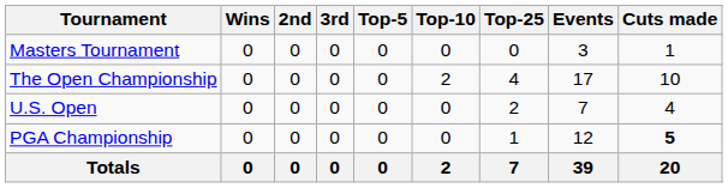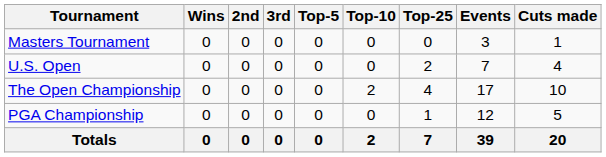 <table class=wikitable style=text-align:center>
 <tr>
 <th>Tournament</th>
 <th>Wins</th>
 <th>2nd</th>
 <th>3rd</th>
 <th>Top-5</th>
 <th>Top-10</th>
 <th>Top-25</th>
 <th>Events</th>
 <th>Cuts made</th>
 </tr>
 <tr>
 <td align=left><a href='#'>Masters Tournament</a></td>
 <td>0</td>
 <td>0</td>
 <td>0</td>
 <td>0</td>
 <td>0</td>
 <td>0</td>
 <td>3</td>
 <td>1</td>
 </tr>
 <tr>
+<td align=left><a href='#'>U.S. Open</a></td>
+<td>0</td>
+<td>0</td>
+<td>0</td>
+<td>0</td>
+<td>0</td>
+<td>2</td>
+<td>7</td>
+<td>4</td>
+</tr>
+<tr>
 <td align=left><a href='#'>The Open Championship</a></td>
 <td>0</td>
 <td>0</td>
 <td>0</td>
 <td>0</td>
 <td>2</td>
 <td>4</td>
 <td>17</td>
 <td>10</td>
 </tr>
 <tr>
-<td align=left><a href='#'>U.S. Open</a></td>
-<td>0</td>
-<td>0</td>
-<td>0</td>
-<td>0</td>
-<td>0</td>
-<td>2</td>
-<td>7</td>
-<td>4</td>
-</tr>
-<tr>
 <td align=left><a href='#'>PGA Championship</a></td>
 <td>0</td>
 <td>0</td>
 <td>0</td>
 <td>0</td>
 <td>0</td>
 <td>1</td>
 <td>12</td>
-<td><strong>5</strong></td>
+<td>5</td>
 </tr>
 <tr>
 <th>Totals</th>
 <th>0</th>
 <th>0</th>
 <th>0</th>
 <th>0</th>
 <th>2</th>
 <th>7</th>
 <th>39</th>
 <th>20</th>
 </tr>
 </table>
